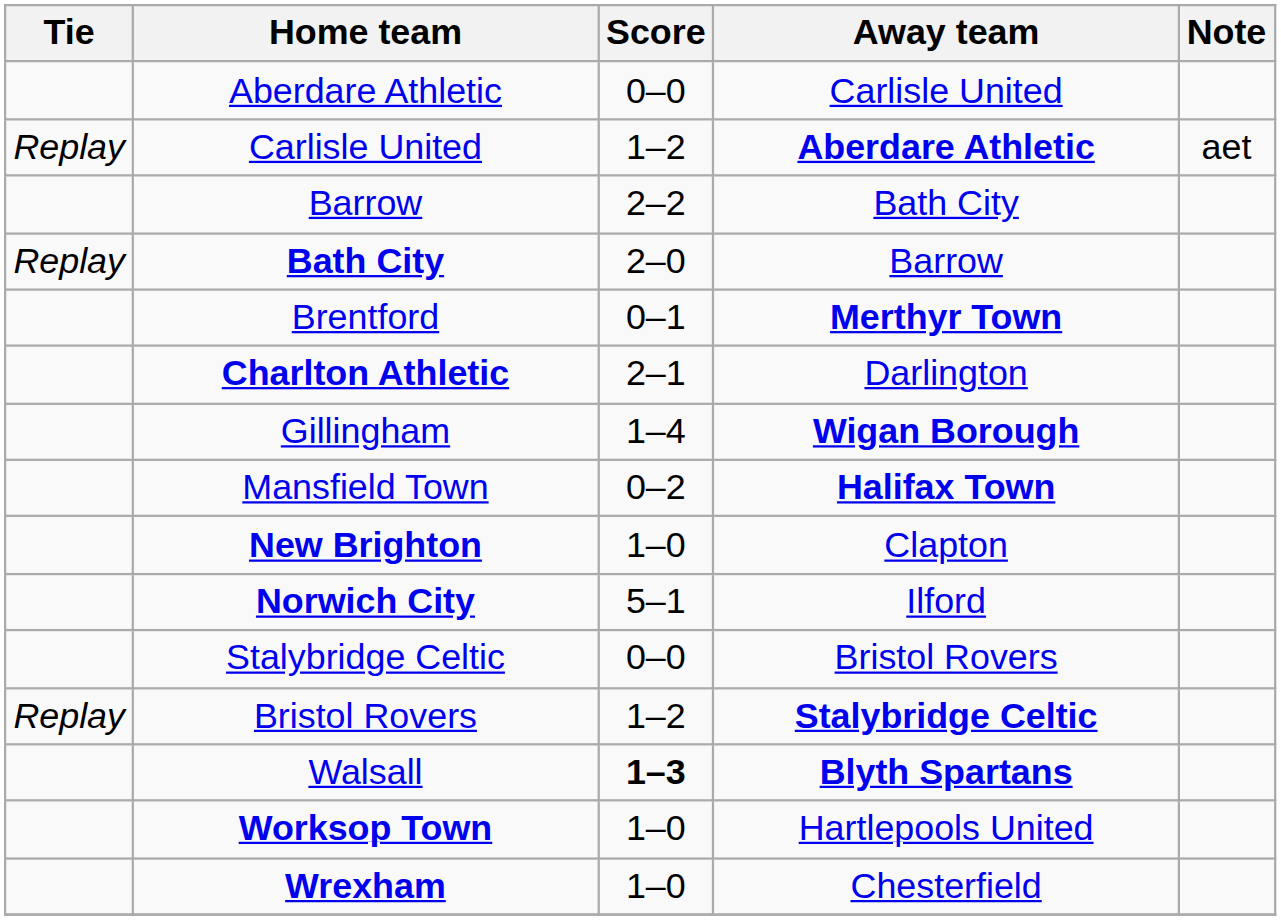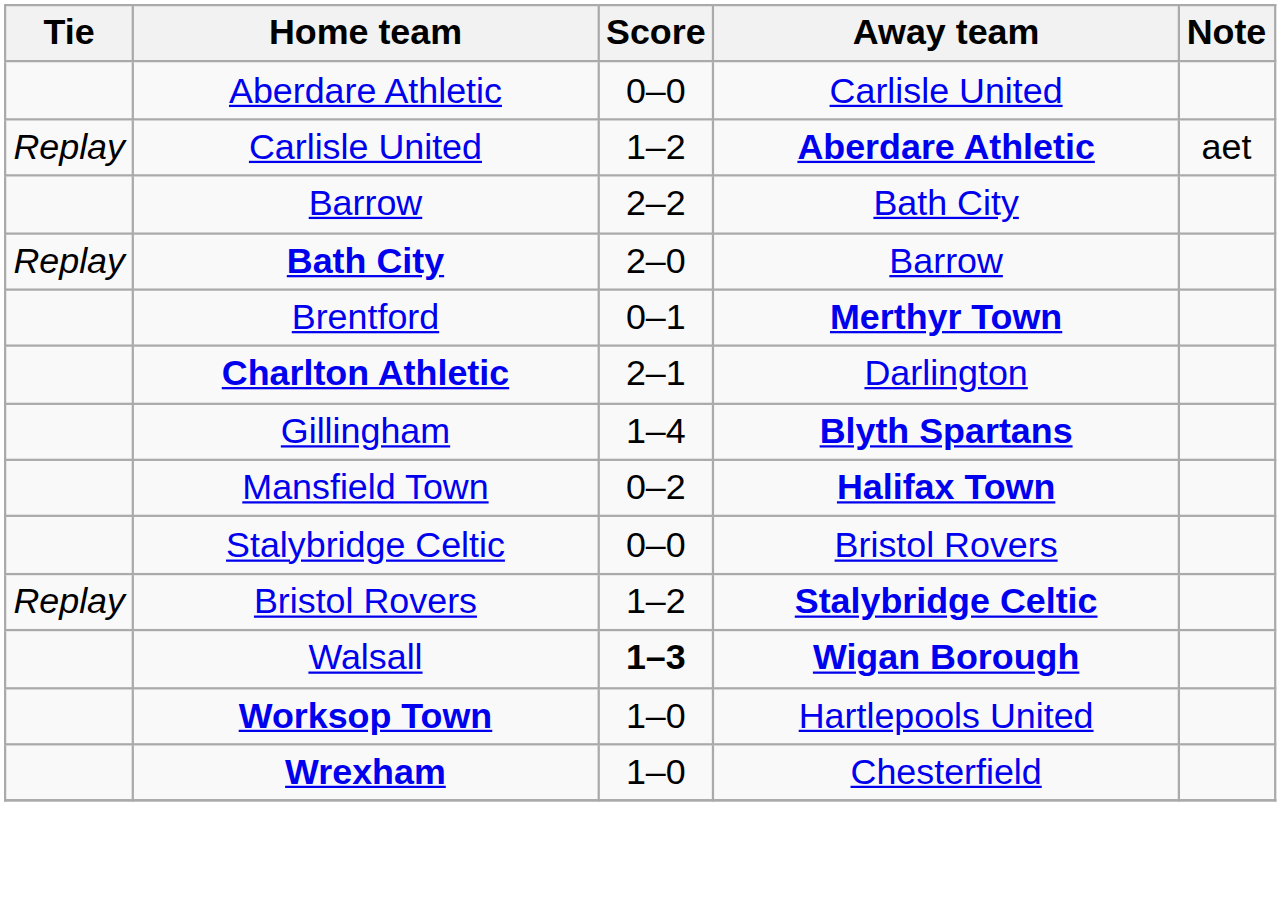 <table class="wikitable" style="text-align:center;">
 <tr>
 <th width=20>Tie</th>
 <th width=200>Home team</th>
 <th width=20>Score</th>
 <th width=200>Away team</th>
 <th width=25>Note</th>
 </tr>
 <tr>
 <td></td>
 <td><a href='#'>Aberdare Athletic</a> </td>
 <td>0–0</td>
 <td><a href='#'>Carlisle United</a> </td>
 <td></td>
 </tr>
 <tr>
 <td><em>Replay</em></td>
 <td><a href='#'>Carlisle United</a> </td>
 <td>1–2</td>
 <td><strong><a href='#'>Aberdare Athletic</a></strong> </td>
 <td>aet</td>
 </tr>
 <tr>
 <td></td>
 <td><a href='#'>Barrow</a> </td>
 <td>2–2</td>
 <td><a href='#'>Bath City</a> </td>
 <td></td>
 </tr>
 <tr>
 <td><em>Replay</em></td>
 <td><strong><a href='#'>Bath City</a></strong> </td>
 <td>2–0</td>
 <td><a href='#'>Barrow</a> </td>
 <td></td>
 </tr>
 <tr>
 <td></td>
 <td><a href='#'>Brentford</a> </td>
 <td>0–1</td>
 <td><strong><a href='#'>Merthyr Town</a></strong> </td>
 <td></td>
 </tr>
 <tr>
 <td></td>
 <td><strong><a href='#'>Charlton Athletic</a></strong> </td>
 <td>2–1</td>
 <td><a href='#'>Darlington</a> </td>
 <td></td>
 </tr>
 <tr>
 <td></td>
 <td><a href='#'>Gillingham</a> </td>
 <td>1–4</td>
-<td><strong><a href='#'>Wigan Borough</a></strong> </td>
+<td><strong><a href='#'>Blyth Spartans</a></strong> </td>
 <td></td>
 </tr>
 <tr>
 <td></td>
 <td><a href='#'>Mansfield Town</a> </td>
 <td>0–2</td>
 <td><strong><a href='#'>Halifax Town</a></strong> </td>
-<td></td>
-</tr>
-<tr>
-<td></td>
-<td><strong><a href='#'>New Brighton</a></strong> </td>
-<td>1–0</td>
-<td><a href='#'>Clapton</a> </td>
-<td></td>
-</tr>
-<tr>
-<td></td>
-<td><strong><a href='#'>Norwich City</a></strong> </td>
-<td>5–1</td>
-<td><a href='#'>Ilford</a> </td>
 <td></td>
 </tr>
 <tr>
 <td></td>
 <td><a href='#'>Stalybridge Celtic</a> </td>
 <td>0–0</td>
 <td><a href='#'>Bristol Rovers</a> </td>
 <td></td>
 </tr>
 <tr>
 <td><em>Replay</em></td>
 <td><a href='#'>Bristol Rovers</a> </td>
 <td>1–2</td>
 <td><strong><a href='#'>Stalybridge Celtic</a></strong> </td>
 <td></td>
 </tr>
 <tr>
 <td></td>
 <td><a href='#'>Walsall</a> </td>
 <td><strong>1–3</strong></td>
-<td><strong><a href='#'>Blyth Spartans</a></strong> </td>
+<td><strong><a href='#'>Wigan Borough</a></strong> </td>
 <td></td>
 </tr>
 <tr>
 <td></td>
 <td><strong><a href='#'>Worksop Town</a></strong> </td>
 <td>1–0</td>
 <td><a href='#'>Hartlepools United</a> </td>
 <td></td>
 </tr>
 <tr>
 <td></td>
 <td><strong><a href='#'>Wrexham</a></strong> </td>
 <td>1–0</td>
 <td><a href='#'>Chesterfield</a> </td>
 <td></td>
 </tr>
 <tr>
 </tr>
 </table>
